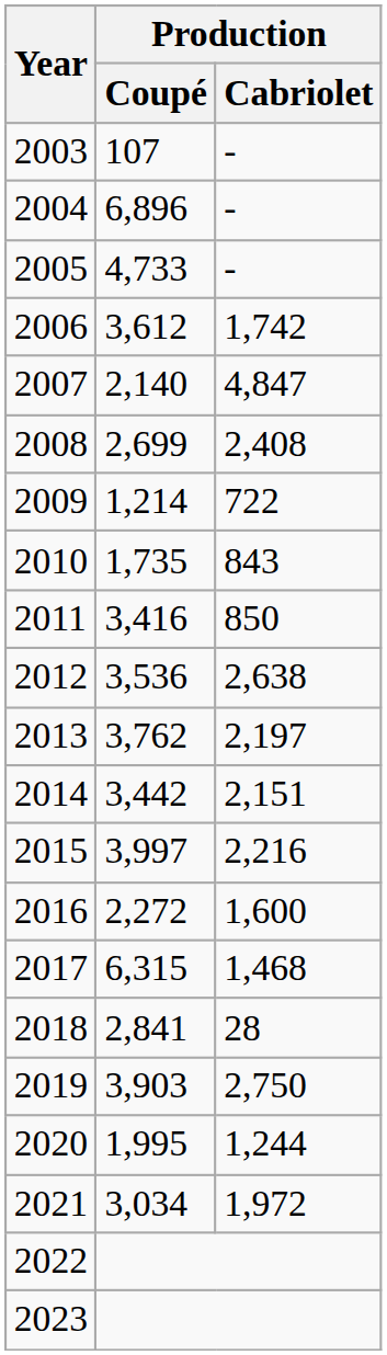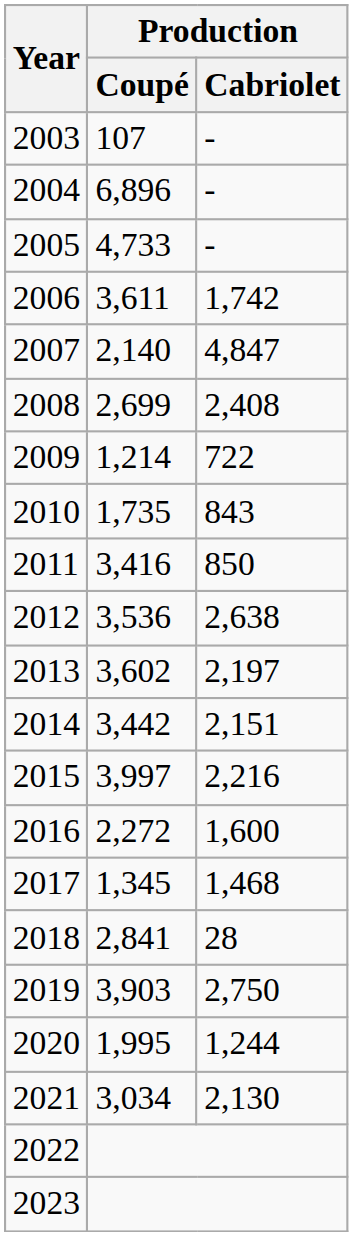 <table class="wikitable">
 <tr>
 <th rowspan="2">Year</th>
 <th colspan="2">Production</th>
 </tr>
 <tr>
 <th>Coupé</th>
 <th>Cabriolet</th>
 </tr>
 <tr>
 <td>2003</td>
 <td>107</td>
 <td>-</td>
 </tr>
 <tr>
 <td>2004</td>
 <td>6,896</td>
 <td>-</td>
 </tr>
 <tr>
 <td>2005</td>
 <td>4,733</td>
 <td>-</td>
 </tr>
 <tr>
 <td>2006</td>
-<td>3,612</td>
+<td>3,611</td>
 <td>1,742</td>
 </tr>
 <tr>
 <td>2007</td>
 <td>2,140</td>
 <td>4,847</td>
 </tr>
 <tr>
 <td>2008</td>
 <td>2,699</td>
 <td>2,408</td>
 </tr>
 <tr>
 <td>2009</td>
 <td>1,214</td>
 <td>722</td>
 </tr>
 <tr>
 <td>2010</td>
 <td>1,735</td>
 <td>843</td>
 </tr>
 <tr>
 <td>2011</td>
 <td>3,416</td>
 <td>850</td>
 </tr>
 <tr>
 <td>2012</td>
 <td>3,536</td>
 <td>2,638</td>
 </tr>
 <tr>
 <td>2013</td>
-<td>3,762</td>
+<td>3,602</td>
 <td>2,197</td>
 </tr>
 <tr>
 <td>2014</td>
 <td>3,442</td>
 <td>2,151</td>
 </tr>
 <tr>
 <td>2015</td>
 <td>3,997</td>
 <td>2,216</td>
 </tr>
 <tr>
 <td>2016</td>
 <td>2,272</td>
 <td>1,600</td>
 </tr>
 <tr>
 <td>2017</td>
-<td>6,315</td>
+<td>1,345</td>
 <td>1,468</td>
 </tr>
 <tr>
 <td>2018</td>
 <td>2,841</td>
 <td>28</td>
 </tr>
 <tr>
 <td>2019</td>
 <td>3,903</td>
 <td>2,750</td>
 </tr>
 <tr>
 <td>2020</td>
 <td>1,995</td>
 <td>1,244</td>
 </tr>
 <tr>
 <td>2021</td>
 <td>3,034</td>
-<td>1,972</td>
+<td>2,130</td>
 </tr>
 <tr>
 <td>2022</td>
 <td colspan="2"></td>
 </tr>
 <tr>
 <td>2023</td>
 <td colspan="2"></td>
 </tr>
 </table>
